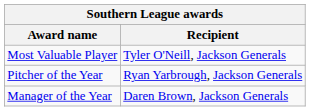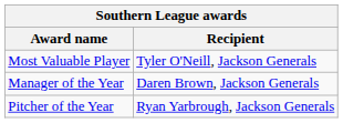 <table class="wikitable">
 <tr>
 <th colspan="2">Southern League awards</th>
 </tr>
 <tr>
 <th>Award name</th>
 <th>Recipient</th>
 </tr>
 <tr>
 <td><a href='#'>Most Valuable Player</a></td>
 <td><a href='#'>Tyler O'Neill</a>, <a href='#'>Jackson Generals</a></td>
 </tr>
 <tr>
+<td><a href='#'>Manager of the Year</a></td>
+<td><a href='#'>Daren Brown</a>, <a href='#'>Jackson Generals</a></td>
+</tr>
+<tr>
 <td><a href='#'>Pitcher of the Year</a></td>
 <td><a href='#'>Ryan Yarbrough</a>, <a href='#'>Jackson Generals</a></td>
 </tr>
-<tr>
-<td><a href='#'>Manager of the Year</a></td>
-<td><a href='#'>Daren Brown</a>, <a href='#'>Jackson Generals</a></td>
-</tr>
 </table>
